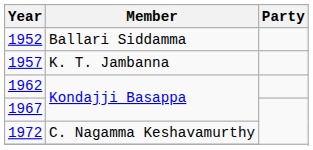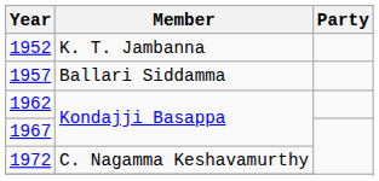 <table class="wikitable sortable">
 <tr>
 <th>Year</th>
 <th>Member</th>
 <th colspan="2">Party</th>
 </tr>
 <tr>
 <td><a href='#'>1952</a></td>
-<td>Ballari Siddamma</td>
+<td>K. T. Jambanna</td>
 <td></td>
 </tr>
 <tr>
 <td><a href='#'>1957</a></td>
-<td>K. T. Jambanna</td>
+<td>Ballari Siddamma</td>
 <td></td>
 </tr>
 <tr>
 <td><a href='#'>1962</a></td>
 <td rowspan=2><a href='#'>Kondajji Basappa</a></td>
 <td></td>
 </tr>
 <tr>
 <td><a href='#'>1967</a></td>
 </tr>
 <tr>
 <td><a href='#'>1972</a></td>
 <td>C. Nagamma Keshavamurthy</td>
 </tr>
 <tr>
 </tr>
 </table>
